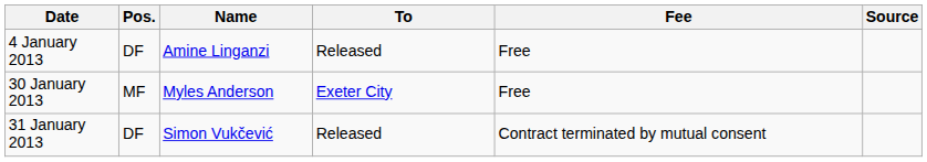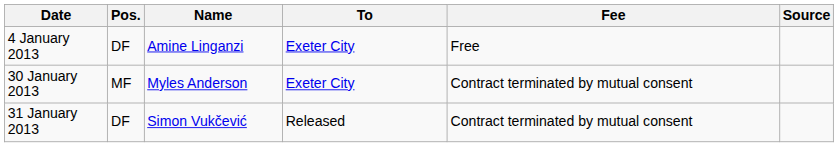 <table class="wikitable">
 <tr>
 <th width= 110>Date</th>
 <th width= 25>Pos.</th>
 <th width= 150>Name</th>
 <th width= 180>To</th>
 <th width= 370>Fee</th>
 <th width= 30>Source</th>
 </tr>
 <tr>
 <td>4 January 2013</td>
 <td>DF</td>
 <td> <a href='#'>Amine Linganzi</a></td>
-<td>Released</td>
+<td> <a href='#'>Exeter City</a></td>
 <td>Free</td>
 <td></td>
 </tr>
 <tr>
 <td>30 January 2013</td>
 <td>MF</td>
 <td> <a href='#'>Myles Anderson</a></td>
 <td> <a href='#'>Exeter City</a></td>
-<td>Free</td>
+<td>Contract terminated by mutual consent</td>
 <td></td>
 </tr>
 <tr>
 <td>31 January 2013</td>
 <td>DF</td>
 <td> <a href='#'>Simon Vukčević</a></td>
 <td>Released</td>
 <td>Contract terminated by mutual consent</td>
 <td></td>
 </tr>
 </table>
